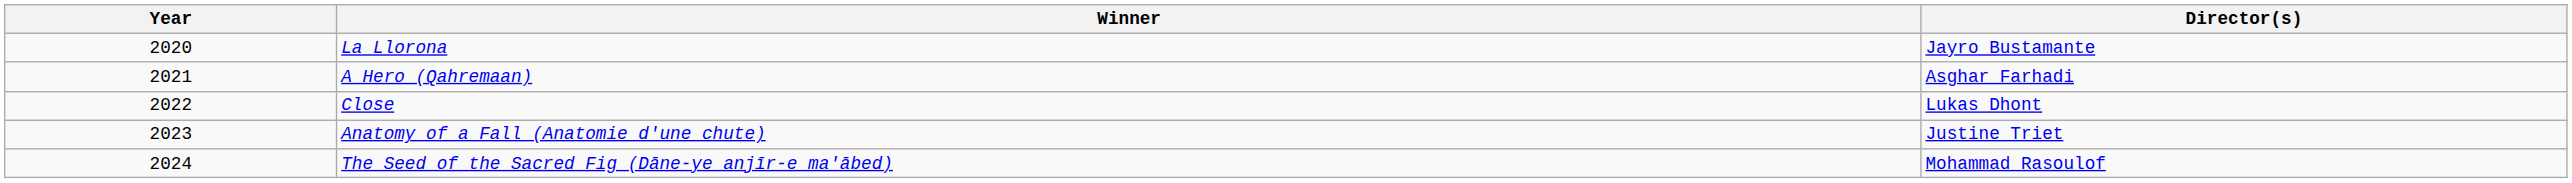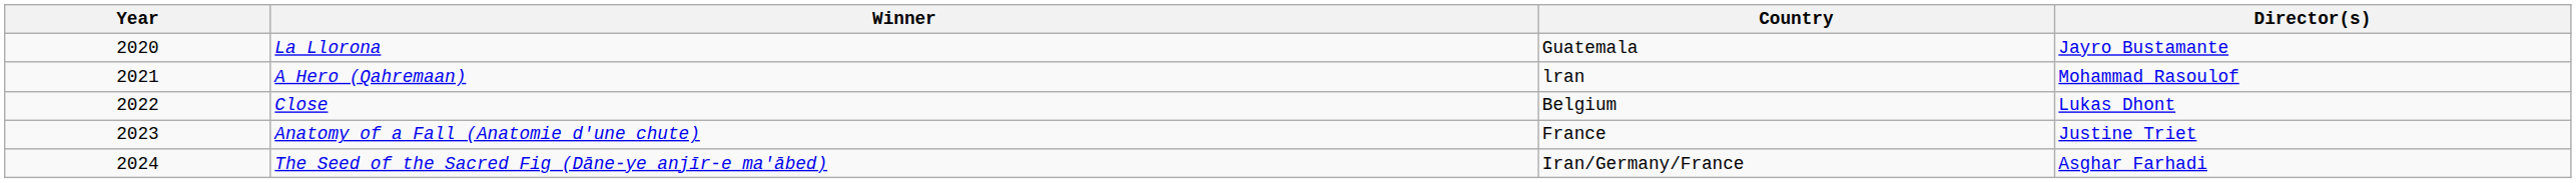 <table class="wikitable" width="95%" cellpadding="5">
 <tr>
 <th width="100"><strong>Year</strong></th>
 <th width="500"><strong>Winner</strong></th>
+<th width="200"><strong>Country</strong></th>
 <th width="200"><strong>Director(s)</strong></th>
 </tr>
 <tr>
 <td style="text-align:center;">2020</td>
 <td><em><a href='#'>La Llorona</a></em></td>
+<td>Guatemala</td>
 <td><a href='#'>Jayro Bustamante</a></td>
 </tr>
 <tr>
 <td style="text-align:center;">2021</td>
 <td><em><a href='#'>A Hero (Qahremaan)</a></em></td>
-<td><a href='#'>Asghar Farhadi</a></td>
+<td>lran</td>
+<td><a href='#'>Mohammad Rasoulof</a></td>
 </tr>
 <tr>
 <td style=text-align:center>2022</td>
 <td><em><a href='#'>Close</a></em></td>
+<td>Belgium</td>
 <td><a href='#'>Lukas Dhont</a></td>
 </tr>
 <tr>
 <td style=text-align:center>2023</td>
 <td><em><a href='#'>Anatomy of a Fall (Anatomie d'une chute)</a></em></td>
+<td>France</td>
 <td><a href='#'>Justine Triet</a></td>
 </tr>
 <tr>
 <td style=text-align:center>2024</td>
 <td><em><a href='#'>The Seed of the Sacred Fig (Dāne-ye anjīr-e ma'ābed)</a></em></td>
-<td><a href='#'>Mohammad Rasoulof</a></td>
+<td>Iran/Germany/France</td>
+<td><a href='#'>Asghar Farhadi</a></td>
 </tr>
 </table>
